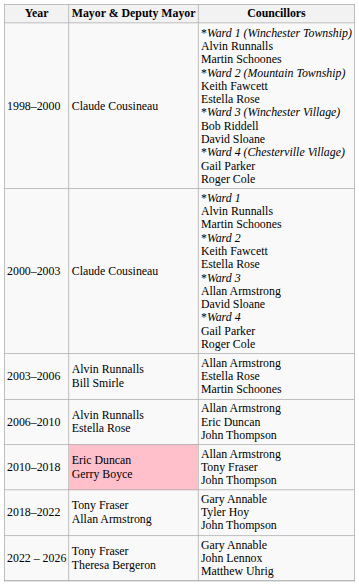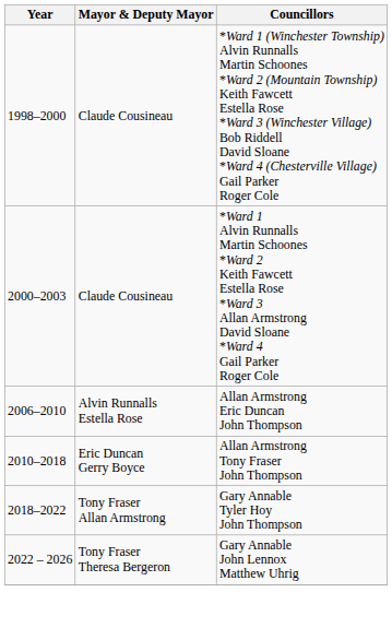 <table class="wikitable">
 <tr>
 <th>Year</th>
 <th>Mayor & Deputy Mayor</th>
 <th>Councillors</th>
 </tr>
 <tr>
 <td>1998–2000</td>
 <td>Claude Cousineau</td>
 <td>*<em>Ward 1 (Winchester Township)</em><br>Alvin Runnalls <br>Martin Schoones<br>*<em>Ward 2 (Mountain Township)</em><br>Keith Fawcett<br>Estella Rose<br>*<em>Ward 3 (Winchester Village)</em><br>Bob Riddell<br>David Sloane<br>*<em>Ward 4 (Chesterville Village)</em><br>Gail Parker<br>Roger Cole</td>
 </tr>
 <tr>
 <td>2000–2003</td>
 <td>Claude Cousineau</td>
 <td>*<em>Ward 1</em><br>Alvin Runnalls <br>Martin Schoones<br>*<em>Ward 2</em><br>Keith Fawcett<br>Estella Rose<br>*<em>Ward 3</em><br>Allan Armstrong<br>David Sloane<br>*<em>Ward 4</em><br>Gail Parker<br>Roger Cole</td>
 </tr>
 <tr>
-<td>2003–2006</td>
-<td>Alvin Runnalls<br>Bill Smirle</td>
-<td>Allan Armstrong<br>Estella Rose<br>Martin Schoones</td>
-</tr>
-<tr>
 <td>2006–2010</td>
 <td>Alvin Runnalls<br>Estella Rose</td>
 <td>Allan Armstrong<br>Eric Duncan<br>John Thompson</td>
 </tr>
 <tr>
 <td>2010–2018</td>
-<td style="background: pink;">Eric Duncan<br>Gerry Boyce</td>
+<td>Eric Duncan<br>Gerry Boyce</td>
 <td>Allan Armstrong<br>Tony Fraser<br>John Thompson</td>
 </tr>
 <tr>
 <td>2018–2022</td>
 <td>Tony Fraser<br>Allan Armstrong</td>
 <td>Gary Annable<br>Tyler Hoy<br>John Thompson</td>
 </tr>
 <tr>
 <td>2022 – 2026</td>
 <td>Tony Fraser<br>Theresa Bergeron</td>
 <td>Gary Annable<br>John Lennox<br>Matthew Uhrig</td>
 </tr>
 <tr>
 </tr>
 </table>
